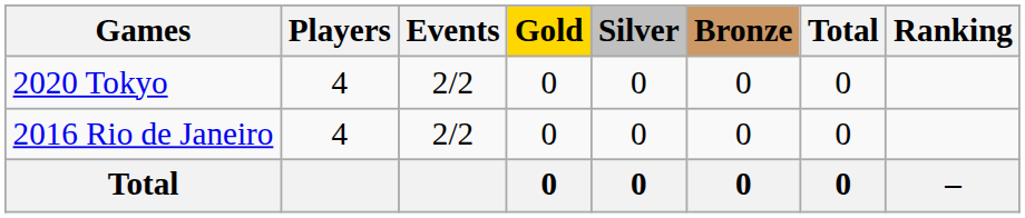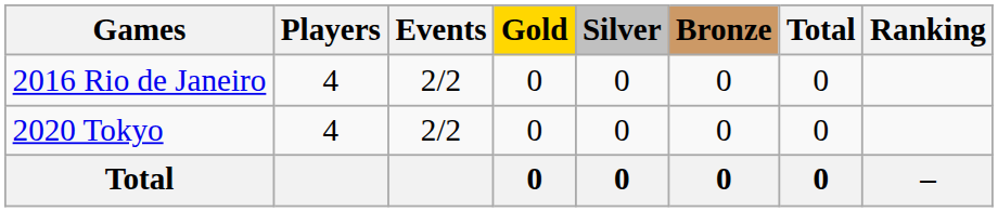 <table class="wikitable sortable" style="text-align:center">
 <tr>
 <th>Games</th>
 <th>Players</th>
 <th>Events</th>
 <th style="background-color:gold;">Gold</th>
 <th style="background-color:silver;">Silver</th>
 <th style="background-color:#c96;">Bronze</th>
 <th>Total</th>
 <th>Ranking</th>
 </tr>
 <tr>
-<td align=left><a href='#'>2020 Tokyo</a></td>
+<td align=left><a href='#'>2016 Rio de Janeiro</a></td>
 <td>4</td>
 <td>2/2</td>
 <td>0</td>
 <td>0</td>
 <td>0</td>
 <td>0</td>
 <td></td>
 </tr>
 <tr>
-<td align=left><a href='#'>2016 Rio de Janeiro</a></td>
+<td align=left><a href='#'>2020 Tokyo</a></td>
 <td>4</td>
 <td>2/2</td>
 <td>0</td>
 <td>0</td>
 <td>0</td>
 <td>0</td>
 <td></td>
 </tr>
 <tr>
 <th>Total</th>
 <th></th>
 <th></th>
 <th>0</th>
 <th>0</th>
 <th>0</th>
 <th>0</th>
 <th>–</th>
 </tr>
 </table>
